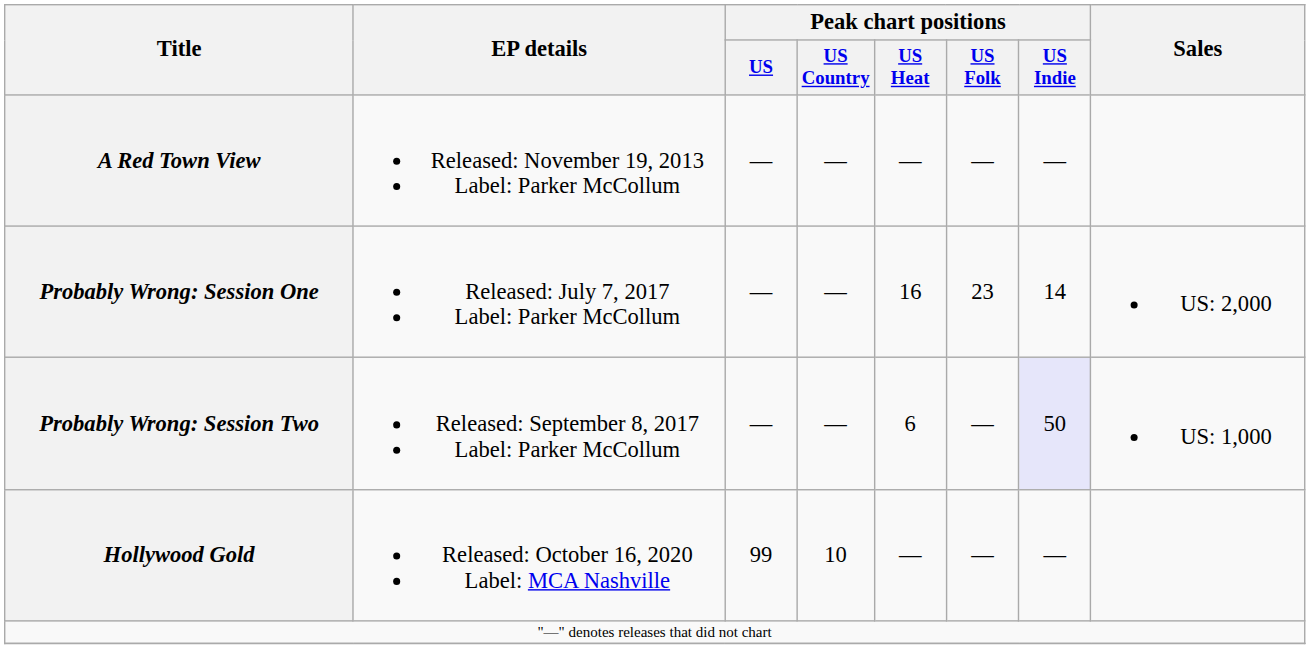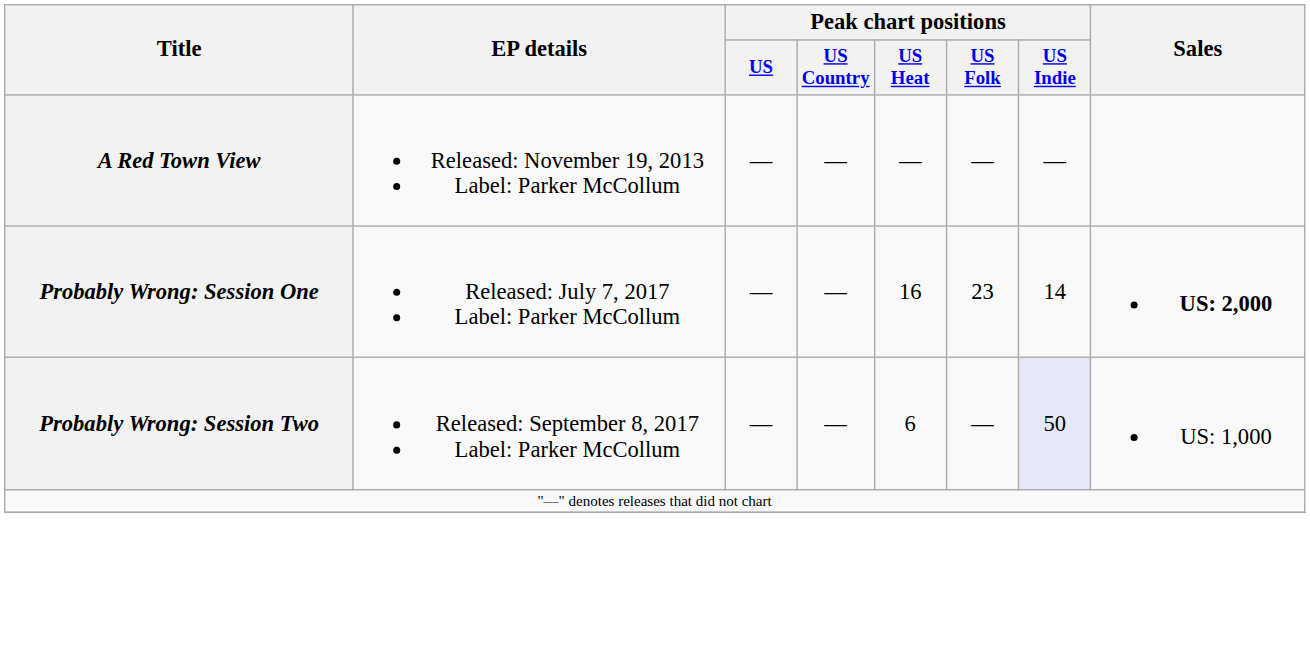 <table class="wikitable plainrowheaders" style="text-align:center;">
 <tr>
 <th rowspan="2" style="width:15em;">Title</th>
 <th rowspan="2" style="width:16em;">EP details</th>
 <th colspan="5">Peak chart positions</th>
 <th rowspan="2" style="width:9em;">Sales</th>
 </tr>
 <tr style="font-size:smaller;">
 <th width="45"><a href='#'>US</a><br></th>
 <th width="45"><a href='#'>US Country</a><br></th>
 <th width="45"><a href='#'>US<br>Heat</a><br></th>
 <th width="45"><a href='#'>US<br>Folk</a><br></th>
 <th width="45"><a href='#'>US<br>Indie</a><br></th>
 </tr>
 <tr>
 <th scope="row"><em>A Red Town View</em></th>
 <td><br><ul><li>Released: November 19, 2013</li><li>Label: Parker McCollum</li></ul></td>
 <td>—</td>
 <td>—</td>
 <td>—</td>
 <td>—</td>
 <td>—</td>
 <td></td>
 </tr>
 <tr>
 <th scope="row"><em>Probably Wrong: Session One</em></th>
 <td><br><ul><li>Released: July 7, 2017</li><li>Label: Parker McCollum</li></ul></td>
 <td>—</td>
 <td>—</td>
 <td>16</td>
 <td>23</td>
 <td>14</td>
-<td><br><ul><li>US: 2,000</li></ul></td>
+<td><strong><br><ul><li>US: 2,000</li></ul></strong></td>
 </tr>
 <tr>
 <th scope="row"><em>Probably Wrong: Session Two</em></th>
 <td><br><ul><li>Released: September 8, 2017</li><li>Label: Parker McCollum</li></ul></td>
 <td>—</td>
 <td>—</td>
 <td>6</td>
 <td>—</td>
 <td style="background: lavender;">50</td>
 <td><br><ul><li>US: 1,000</li></ul></td>
 </tr>
 <tr>
-<th scope="row"><em>Hollywood Gold</em></th>
-<td><br><ul><li>Released: October 16, 2020</li><li>Label: <a href='#'>MCA Nashville</a></li></ul></td>
-<td>99</td>
-<td>10</td>
-<td>—</td>
-<td>—</td>
-<td>—</td>
-<td></td>
-</tr>
-<tr>
 <td colspan="8" style="font-size:8pt">"—" denotes releases that did not chart</td>
 </tr>
 <tr>
 </tr>
 </table>
